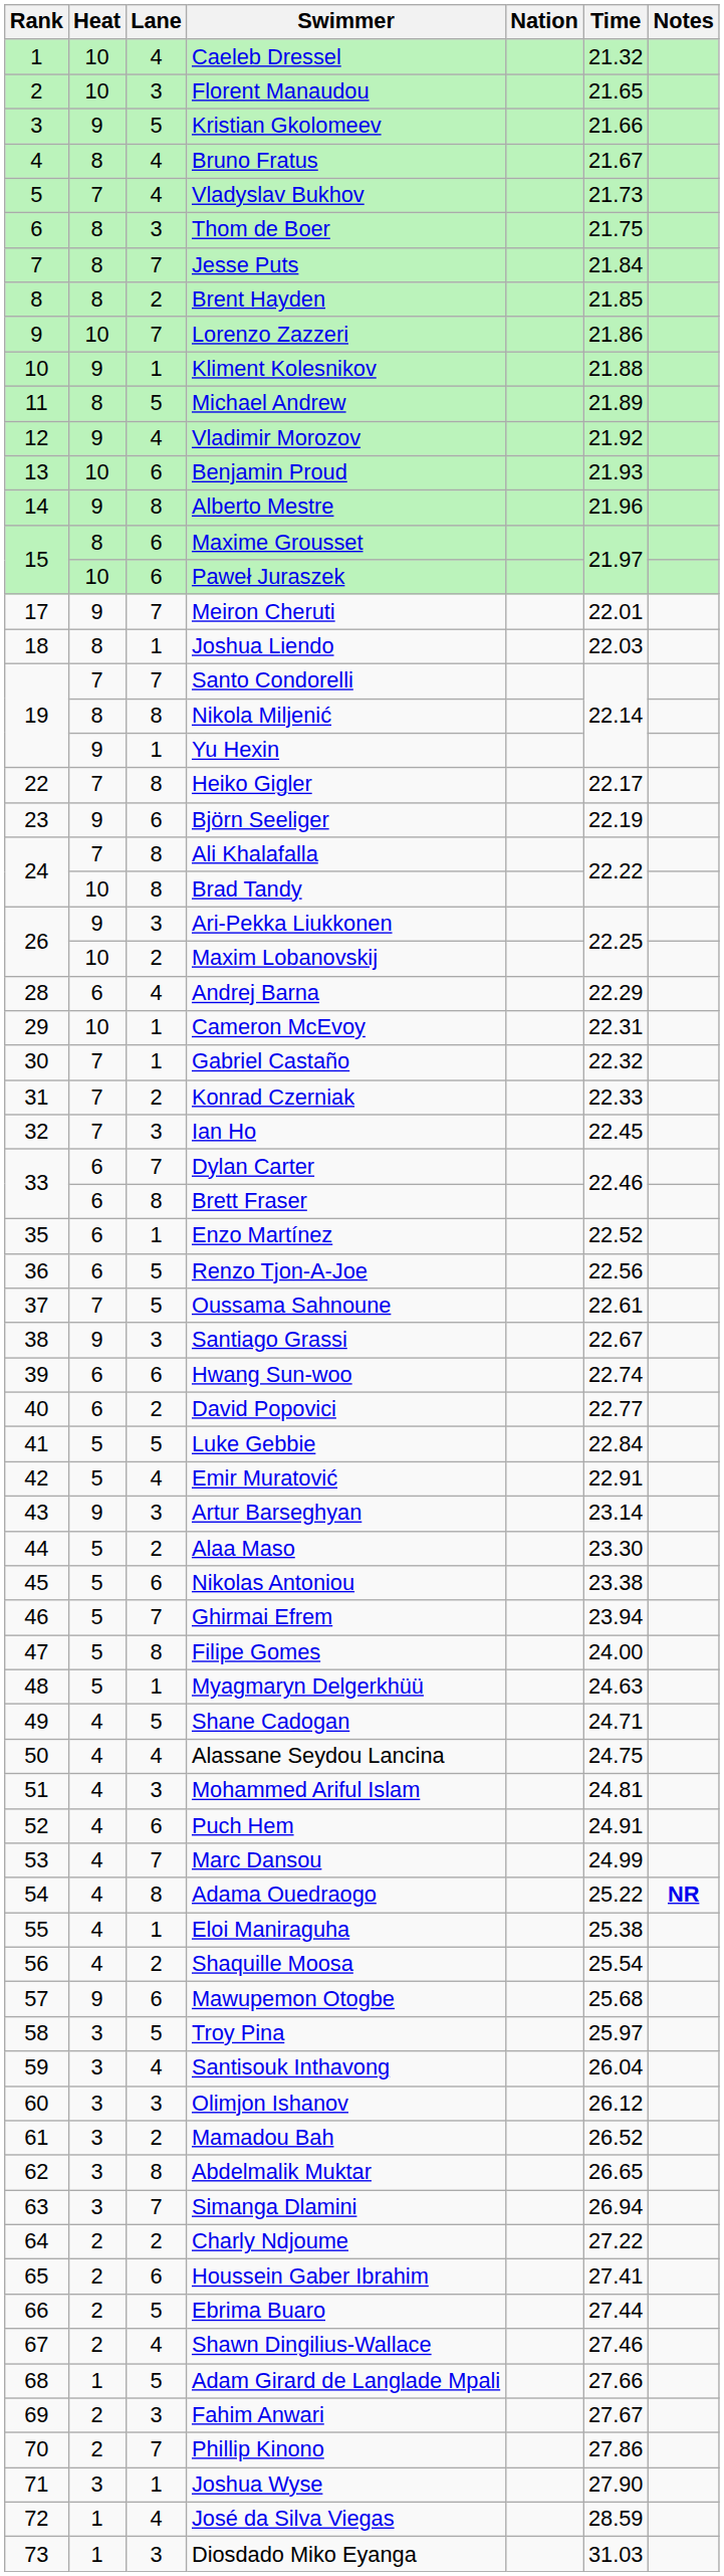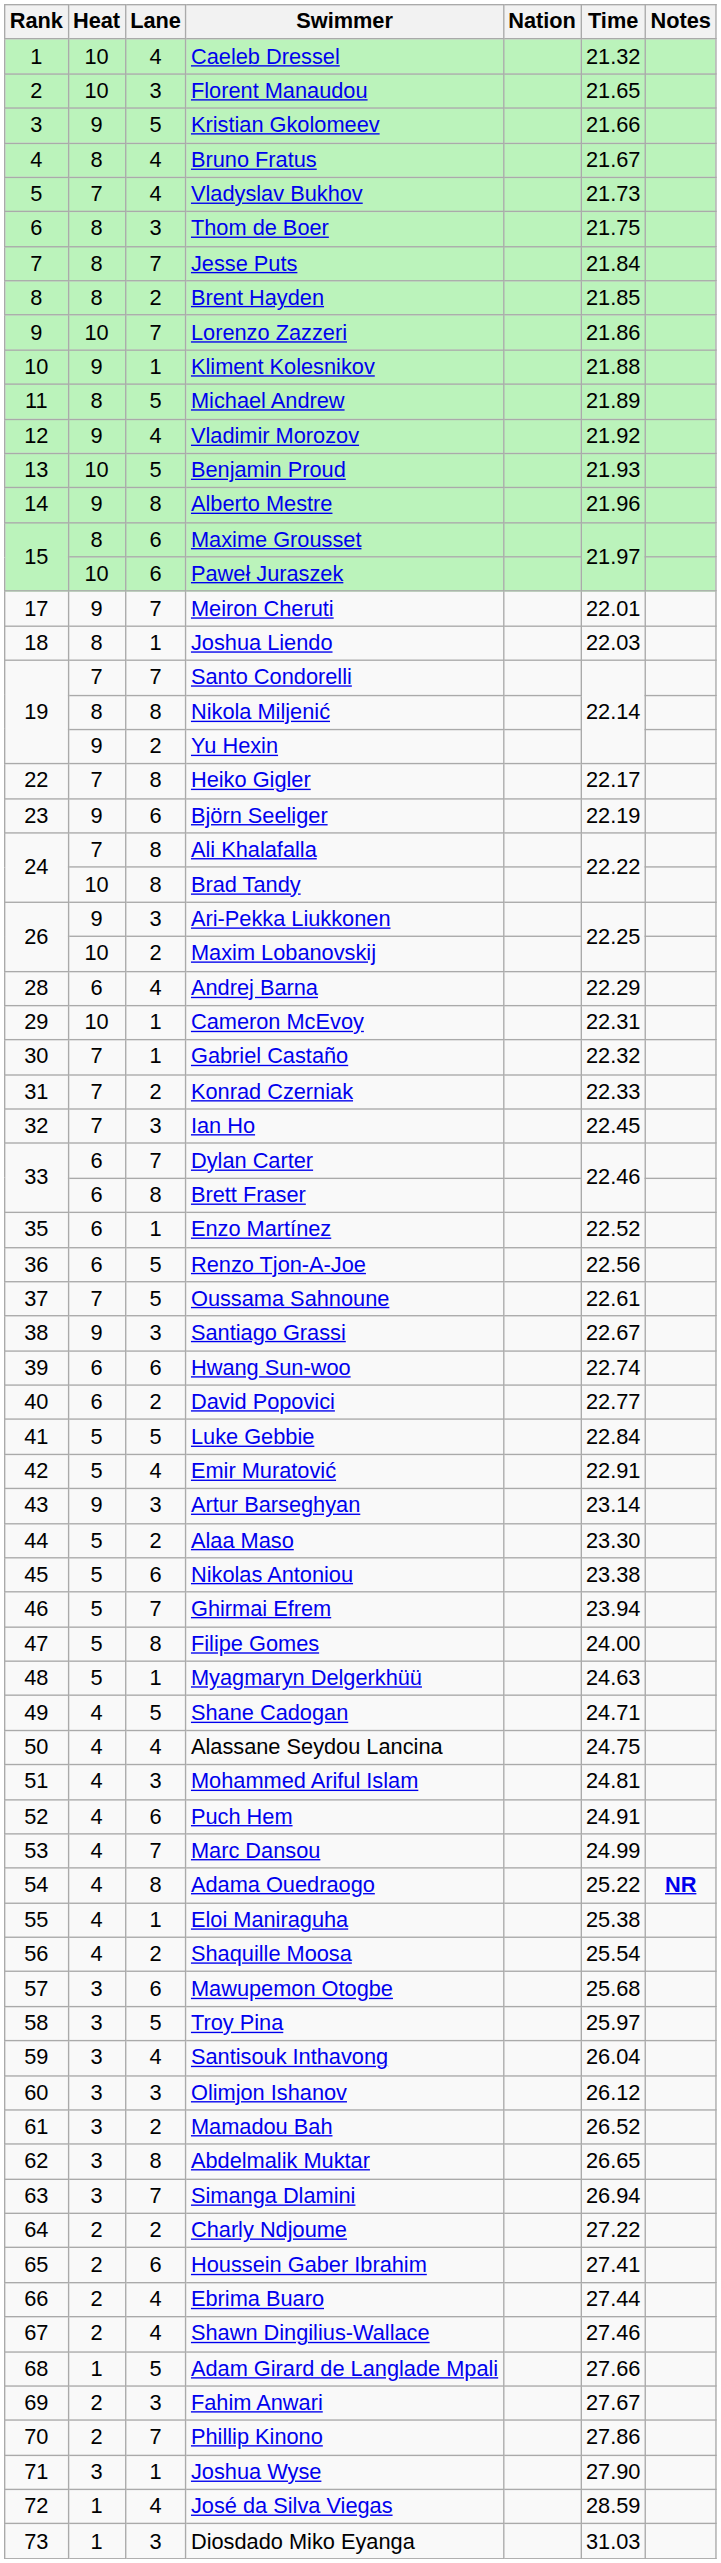 <table class="wikitable sortable" style="text-align:center">
 <tr>
 <th>Rank</th>
 <th>Heat</th>
 <th>Lane</th>
 <th>Swimmer</th>
 <th>Nation</th>
 <th>Time</th>
 <th>Notes</th>
 </tr>
 <tr bgcolor=bbf3bb>
 <td>1</td>
 <td>10</td>
 <td>4</td>
 <td align=left><a href='#'>Caeleb Dressel</a></td>
 <td align=left></td>
 <td>21.32</td>
 <td></td>
 </tr>
 <tr bgcolor=bbf3bb>
 <td>2</td>
 <td>10</td>
 <td>3</td>
 <td align=left><a href='#'>Florent Manaudou</a></td>
 <td align=left></td>
 <td>21.65</td>
 <td></td>
 </tr>
 <tr bgcolor=bbf3bb>
 <td>3</td>
 <td>9</td>
 <td>5</td>
 <td align=left><a href='#'>Kristian Gkolomeev</a></td>
 <td align=left></td>
 <td>21.66</td>
 <td></td>
 </tr>
 <tr bgcolor=bbf3bb>
 <td>4</td>
 <td>8</td>
 <td>4</td>
 <td align=left><a href='#'>Bruno Fratus</a></td>
 <td align=left></td>
 <td>21.67</td>
 <td></td>
 </tr>
 <tr bgcolor=bbf3bb>
 <td>5</td>
 <td>7</td>
 <td>4</td>
 <td align=left><a href='#'>Vladyslav Bukhov</a></td>
 <td align=left></td>
 <td>21.73</td>
 <td></td>
 </tr>
 <tr bgcolor=bbf3bb>
 <td>6</td>
 <td>8</td>
 <td>3</td>
 <td align=left><a href='#'>Thom de Boer</a></td>
 <td align=left></td>
 <td>21.75</td>
 <td></td>
 </tr>
 <tr bgcolor=bbf3bb>
 <td>7</td>
 <td>8</td>
 <td>7</td>
 <td align=left><a href='#'>Jesse Puts</a></td>
 <td align=left></td>
 <td>21.84</td>
 <td></td>
 </tr>
 <tr bgcolor=bbf3bb>
 <td>8</td>
 <td>8</td>
 <td>2</td>
 <td align=left><a href='#'>Brent Hayden</a></td>
 <td align=left></td>
 <td>21.85</td>
 <td></td>
 </tr>
 <tr bgcolor=bbf3bb>
 <td>9</td>
 <td>10</td>
 <td>7</td>
 <td align=left><a href='#'>Lorenzo Zazzeri</a></td>
 <td align=left></td>
 <td>21.86</td>
 <td></td>
 </tr>
 <tr bgcolor=bbf3bb>
 <td>10</td>
 <td>9</td>
 <td>1</td>
 <td align=left><a href='#'>Kliment Kolesnikov</a></td>
 <td align=left></td>
 <td>21.88</td>
 <td></td>
 </tr>
 <tr bgcolor=bbf3bb>
 <td>11</td>
 <td>8</td>
 <td>5</td>
 <td align=left><a href='#'>Michael Andrew</a></td>
 <td align=left></td>
 <td>21.89</td>
 <td></td>
 </tr>
 <tr bgcolor=bbf3bb>
 <td>12</td>
 <td>9</td>
 <td>4</td>
 <td align=left><a href='#'>Vladimir Morozov</a></td>
 <td align=left></td>
 <td>21.92</td>
 <td></td>
 </tr>
 <tr bgcolor=bbf3bb>
 <td>13</td>
 <td>10</td>
-<td>6</td>
+<td>5</td>
 <td align=left><a href='#'>Benjamin Proud</a></td>
 <td align=left></td>
 <td>21.93</td>
 <td></td>
 </tr>
 <tr bgcolor=bbf3bb>
 <td>14</td>
 <td>9</td>
 <td>8</td>
 <td align=left><a href='#'>Alberto Mestre</a></td>
 <td align=left></td>
 <td>21.96</td>
 <td></td>
 </tr>
 <tr bgcolor=bbf3bb>
 <td rowspan=2>15</td>
 <td>8</td>
 <td>6</td>
 <td align=left><a href='#'>Maxime Grousset</a></td>
 <td align=left></td>
 <td rowspan=2>21.97</td>
 <td></td>
 </tr>
 <tr bgcolor=bbf3bb>
 <td>10</td>
 <td>6</td>
 <td align=left><a href='#'>Paweł Juraszek</a></td>
 <td align=left></td>
 <td></td>
 </tr>
 <tr>
 <td>17</td>
 <td>9</td>
 <td>7</td>
 <td align=left><a href='#'>Meiron Cheruti</a></td>
 <td align=left></td>
 <td>22.01</td>
 <td></td>
 </tr>
 <tr>
 <td>18</td>
 <td>8</td>
 <td>1</td>
 <td align=left><a href='#'>Joshua Liendo</a></td>
 <td align=left></td>
 <td>22.03</td>
 <td></td>
 </tr>
 <tr>
 <td rowspan=3>19</td>
 <td>7</td>
 <td>7</td>
 <td align=left><a href='#'>Santo Condorelli</a></td>
 <td align=left></td>
 <td rowspan=3>22.14</td>
 <td></td>
 </tr>
 <tr>
 <td>8</td>
 <td>8</td>
 <td align=left><a href='#'>Nikola Miljenić</a></td>
 <td align=left></td>
 <td></td>
 </tr>
 <tr>
 <td>9</td>
-<td>1</td>
+<td>2</td>
 <td align=left><a href='#'>Yu Hexin</a></td>
 <td align=left></td>
 <td></td>
 </tr>
 <tr>
 <td>22</td>
 <td>7</td>
 <td>8</td>
 <td align=left><a href='#'>Heiko Gigler</a></td>
 <td align=left></td>
 <td>22.17</td>
 <td></td>
 </tr>
 <tr>
 <td>23</td>
 <td>9</td>
 <td>6</td>
 <td align=left><a href='#'>Björn Seeliger</a></td>
 <td align=left></td>
 <td>22.19</td>
 <td></td>
 </tr>
 <tr>
 <td rowspan=2>24</td>
 <td>7</td>
 <td>8</td>
 <td align=left><a href='#'>Ali Khalafalla</a></td>
 <td align=left></td>
 <td rowspan=2>22.22</td>
 <td></td>
 </tr>
 <tr>
 <td>10</td>
 <td>8</td>
 <td align=left><a href='#'>Brad Tandy</a></td>
 <td align=left></td>
 <td></td>
 </tr>
 <tr>
 <td rowspan=2>26</td>
 <td>9</td>
 <td>3</td>
 <td align=left><a href='#'>Ari-Pekka Liukkonen</a></td>
 <td align=left></td>
 <td rowspan=2>22.25</td>
 <td></td>
 </tr>
 <tr>
 <td>10</td>
 <td>2</td>
 <td align=left><a href='#'>Maxim Lobanovskij</a></td>
 <td align=left></td>
 <td></td>
 </tr>
 <tr>
 <td>28</td>
 <td>6</td>
 <td>4</td>
 <td align=left><a href='#'>Andrej Barna</a></td>
 <td align=left></td>
 <td>22.29</td>
 <td></td>
 </tr>
 <tr>
 <td>29</td>
 <td>10</td>
 <td>1</td>
 <td align=left><a href='#'>Cameron McEvoy</a></td>
 <td align=left></td>
 <td>22.31</td>
 <td></td>
 </tr>
 <tr>
 <td>30</td>
 <td>7</td>
 <td>1</td>
 <td align=left><a href='#'>Gabriel Castaño</a></td>
 <td align=left></td>
 <td>22.32</td>
 <td></td>
 </tr>
 <tr>
 <td>31</td>
 <td>7</td>
 <td>2</td>
 <td align=left><a href='#'>Konrad Czerniak</a></td>
 <td align=left></td>
 <td>22.33</td>
 <td></td>
 </tr>
 <tr>
 <td>32</td>
 <td>7</td>
 <td>3</td>
 <td align=left><a href='#'>Ian Ho</a></td>
 <td align=left></td>
 <td>22.45</td>
 <td></td>
 </tr>
 <tr>
 <td rowspan=2>33</td>
 <td>6</td>
 <td>7</td>
 <td align=left><a href='#'>Dylan Carter</a></td>
 <td align=left></td>
 <td rowspan=2>22.46</td>
 <td></td>
 </tr>
 <tr>
 <td>6</td>
 <td>8</td>
 <td align=left><a href='#'>Brett Fraser</a></td>
 <td align=left></td>
 <td></td>
 </tr>
 <tr>
 <td>35</td>
 <td>6</td>
 <td>1</td>
 <td align=left><a href='#'>Enzo Martínez</a></td>
 <td align=left></td>
 <td>22.52</td>
 <td></td>
 </tr>
 <tr>
 <td>36</td>
 <td>6</td>
 <td>5</td>
 <td align=left><a href='#'>Renzo Tjon-A-Joe</a></td>
 <td align=left></td>
 <td>22.56</td>
 <td></td>
 </tr>
 <tr>
 <td>37</td>
 <td>7</td>
 <td>5</td>
 <td align=left><a href='#'>Oussama Sahnoune</a></td>
 <td align=left></td>
 <td>22.61</td>
 <td></td>
 </tr>
 <tr>
 <td>38</td>
 <td>9</td>
 <td>3</td>
 <td align=left><a href='#'>Santiago Grassi</a></td>
 <td align=left></td>
 <td>22.67</td>
 <td></td>
 </tr>
 <tr>
 <td>39</td>
 <td>6</td>
 <td>6</td>
 <td align=left><a href='#'>Hwang Sun-woo</a></td>
 <td align=left></td>
 <td>22.74</td>
 <td></td>
 </tr>
 <tr>
 <td>40</td>
 <td>6</td>
 <td>2</td>
 <td align=left><a href='#'>David Popovici</a></td>
 <td align=left></td>
 <td>22.77</td>
 <td></td>
 </tr>
 <tr>
 <td>41</td>
 <td>5</td>
 <td>5</td>
 <td align=left><a href='#'>Luke Gebbie</a></td>
 <td align=left></td>
 <td>22.84</td>
 <td></td>
 </tr>
 <tr>
 <td>42</td>
 <td>5</td>
 <td>4</td>
 <td align=left><a href='#'>Emir Muratović</a></td>
 <td align=left></td>
 <td>22.91</td>
 <td></td>
 </tr>
 <tr>
 <td>43</td>
 <td>9</td>
 <td>3</td>
 <td align=left><a href='#'>Artur Barseghyan</a></td>
 <td align=left></td>
 <td>23.14</td>
 <td></td>
 </tr>
 <tr>
 <td>44</td>
 <td>5</td>
 <td>2</td>
 <td align=left><a href='#'>Alaa Maso</a></td>
 <td align=left></td>
 <td>23.30</td>
 <td></td>
 </tr>
 <tr>
 <td>45</td>
 <td>5</td>
 <td>6</td>
 <td align=left><a href='#'>Nikolas Antoniou</a></td>
 <td align=left></td>
 <td>23.38</td>
 <td></td>
 </tr>
 <tr>
 <td>46</td>
 <td>5</td>
 <td>7</td>
 <td align=left><a href='#'>Ghirmai Efrem</a></td>
 <td align=left></td>
 <td>23.94</td>
 <td></td>
 </tr>
 <tr>
 <td>47</td>
 <td>5</td>
 <td>8</td>
 <td align=left><a href='#'>Filipe Gomes</a></td>
 <td align=left></td>
 <td>24.00</td>
 <td></td>
 </tr>
 <tr>
 <td>48</td>
 <td>5</td>
 <td>1</td>
 <td align=left><a href='#'>Myagmaryn Delgerkhüü</a></td>
 <td align=left></td>
 <td>24.63</td>
 <td></td>
 </tr>
 <tr>
 <td>49</td>
 <td>4</td>
 <td>5</td>
 <td align=left><a href='#'>Shane Cadogan</a></td>
 <td align=left></td>
 <td>24.71</td>
 <td></td>
 </tr>
 <tr>
 <td>50</td>
 <td>4</td>
 <td>4</td>
 <td align=left>Alassane Seydou Lancina</td>
 <td align=left></td>
 <td>24.75</td>
 <td></td>
 </tr>
 <tr>
 <td>51</td>
 <td>4</td>
 <td>3</td>
 <td align=left><a href='#'>Mohammed Ariful Islam</a></td>
 <td align=left></td>
 <td>24.81</td>
 <td></td>
 </tr>
 <tr>
 <td>52</td>
 <td>4</td>
 <td>6</td>
 <td align=left><a href='#'>Puch Hem</a></td>
 <td align=left></td>
 <td>24.91</td>
 <td></td>
 </tr>
 <tr>
 <td>53</td>
 <td>4</td>
 <td>7</td>
 <td align=left><a href='#'>Marc Dansou</a></td>
 <td align=left></td>
 <td>24.99</td>
 <td></td>
 </tr>
 <tr>
 <td>54</td>
 <td>4</td>
 <td>8</td>
 <td align=left><a href='#'>Adama Ouedraogo</a></td>
 <td align=left></td>
 <td>25.22</td>
 <td><strong><a href='#'>NR</a></strong></td>
 </tr>
 <tr>
 <td>55</td>
 <td>4</td>
 <td>1</td>
 <td align=left><a href='#'>Eloi Maniraguha</a></td>
 <td align=left></td>
 <td>25.38</td>
 <td></td>
 </tr>
 <tr>
 <td>56</td>
 <td>4</td>
 <td>2</td>
 <td align=left><a href='#'>Shaquille Moosa</a></td>
 <td align=left></td>
 <td>25.54</td>
 <td></td>
 </tr>
 <tr>
 <td>57</td>
-<td>9</td>
+<td>3</td>
 <td>6</td>
 <td align=left><a href='#'>Mawupemon Otogbe</a></td>
 <td align=left></td>
 <td>25.68</td>
 <td></td>
 </tr>
 <tr>
 <td>58</td>
 <td>3</td>
 <td>5</td>
 <td align=left><a href='#'>Troy Pina</a></td>
 <td align=left></td>
 <td>25.97</td>
 <td></td>
 </tr>
 <tr>
 <td>59</td>
 <td>3</td>
 <td>4</td>
 <td align=left><a href='#'>Santisouk Inthavong</a></td>
 <td align=left></td>
 <td>26.04</td>
 <td></td>
 </tr>
 <tr>
 <td>60</td>
 <td>3</td>
 <td>3</td>
 <td align=left><a href='#'>Olimjon Ishanov</a></td>
 <td align=left></td>
 <td>26.12</td>
 <td></td>
 </tr>
 <tr>
 <td>61</td>
 <td>3</td>
 <td>2</td>
 <td align=left><a href='#'>Mamadou Bah</a></td>
 <td align=left></td>
 <td>26.52</td>
 <td></td>
 </tr>
 <tr>
 <td>62</td>
 <td>3</td>
 <td>8</td>
 <td align=left><a href='#'>Abdelmalik Muktar</a></td>
 <td align=left></td>
 <td>26.65</td>
 <td></td>
 </tr>
 <tr>
 <td>63</td>
 <td>3</td>
 <td>7</td>
 <td align=left><a href='#'>Simanga Dlamini</a></td>
 <td align=left></td>
 <td>26.94</td>
 <td></td>
 </tr>
 <tr>
 <td>64</td>
 <td>2</td>
 <td>2</td>
 <td align=left><a href='#'>Charly Ndjoume</a></td>
 <td align=left></td>
 <td>27.22</td>
 <td></td>
 </tr>
 <tr>
 <td>65</td>
 <td>2</td>
 <td>6</td>
 <td align=left><a href='#'>Houssein Gaber Ibrahim</a></td>
 <td align=left></td>
 <td>27.41</td>
 <td></td>
 </tr>
 <tr>
 <td>66</td>
 <td>2</td>
-<td>5</td>
+<td>4</td>
 <td align=left><a href='#'>Ebrima Buaro</a></td>
 <td align=left></td>
 <td>27.44</td>
 <td></td>
 </tr>
 <tr>
 <td>67</td>
 <td>2</td>
 <td>4</td>
 <td align=left><a href='#'>Shawn Dingilius-Wallace</a></td>
 <td align=left></td>
 <td>27.46</td>
 <td></td>
 </tr>
 <tr>
 <td>68</td>
 <td>1</td>
 <td>5</td>
 <td align=left><a href='#'>Adam Girard de Langlade Mpali</a></td>
 <td align=left></td>
 <td>27.66</td>
 <td></td>
 </tr>
 <tr>
 <td>69</td>
 <td>2</td>
 <td>3</td>
 <td align=left><a href='#'>Fahim Anwari</a></td>
 <td align=left></td>
 <td>27.67</td>
 <td></td>
 </tr>
 <tr>
 <td>70</td>
 <td>2</td>
 <td>7</td>
 <td align=left><a href='#'>Phillip Kinono</a></td>
 <td align=left></td>
 <td>27.86</td>
 <td></td>
 </tr>
 <tr>
 <td>71</td>
 <td>3</td>
 <td>1</td>
 <td align=left><a href='#'>Joshua Wyse</a></td>
 <td align=left></td>
 <td>27.90</td>
 <td></td>
 </tr>
 <tr>
 <td>72</td>
 <td>1</td>
 <td>4</td>
 <td align=left><a href='#'>José da Silva Viegas</a></td>
 <td align=left></td>
 <td>28.59</td>
 <td></td>
 </tr>
 <tr>
 <td>73</td>
 <td>1</td>
 <td>3</td>
 <td align=left>Diosdado Miko Eyanga</td>
 <td align=left></td>
 <td>31.03</td>
 <td></td>
 </tr>
 </table>
